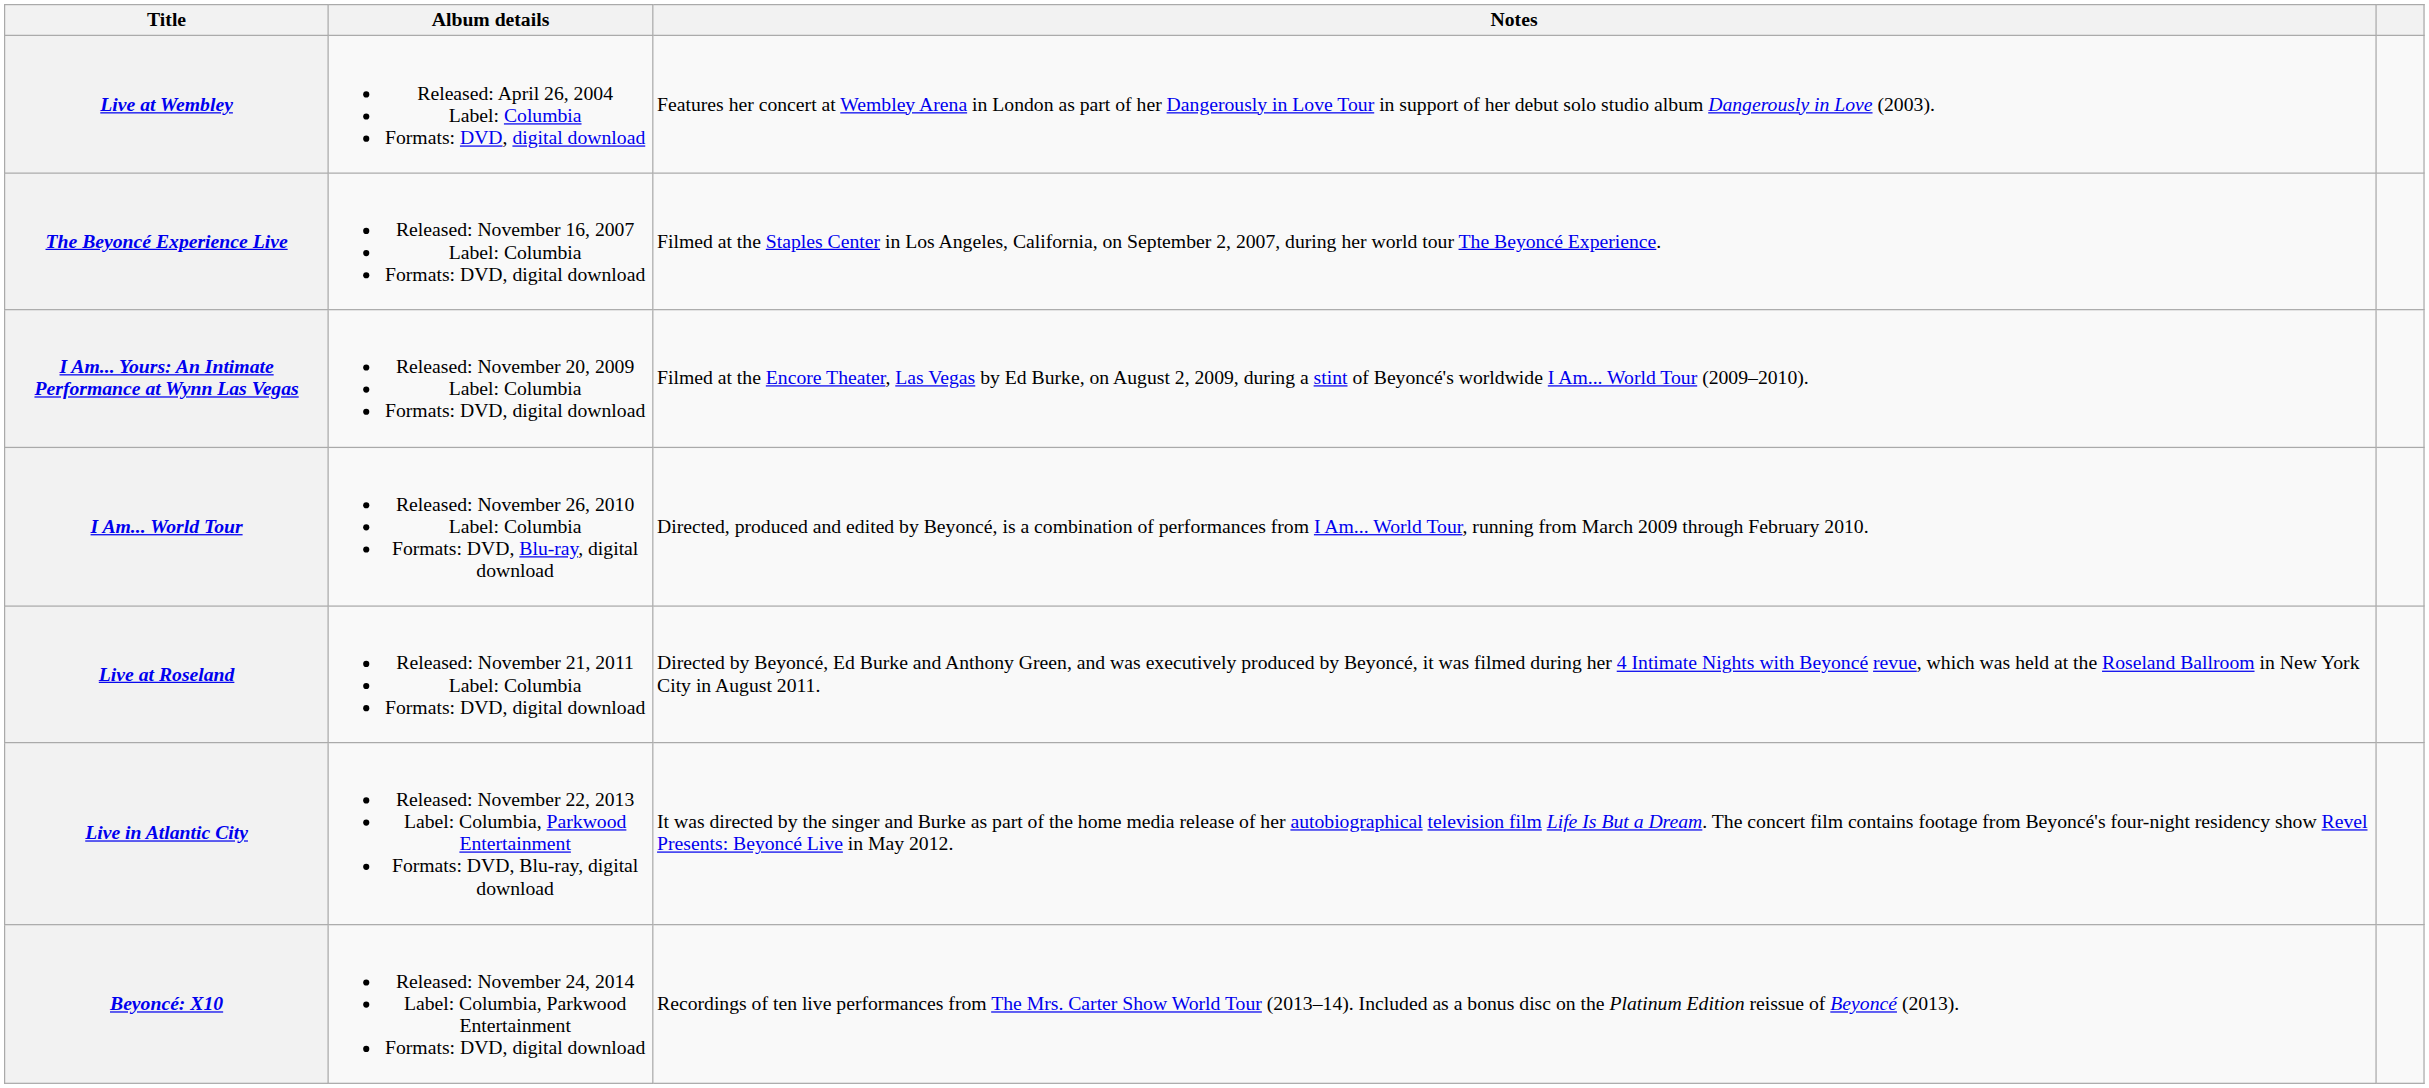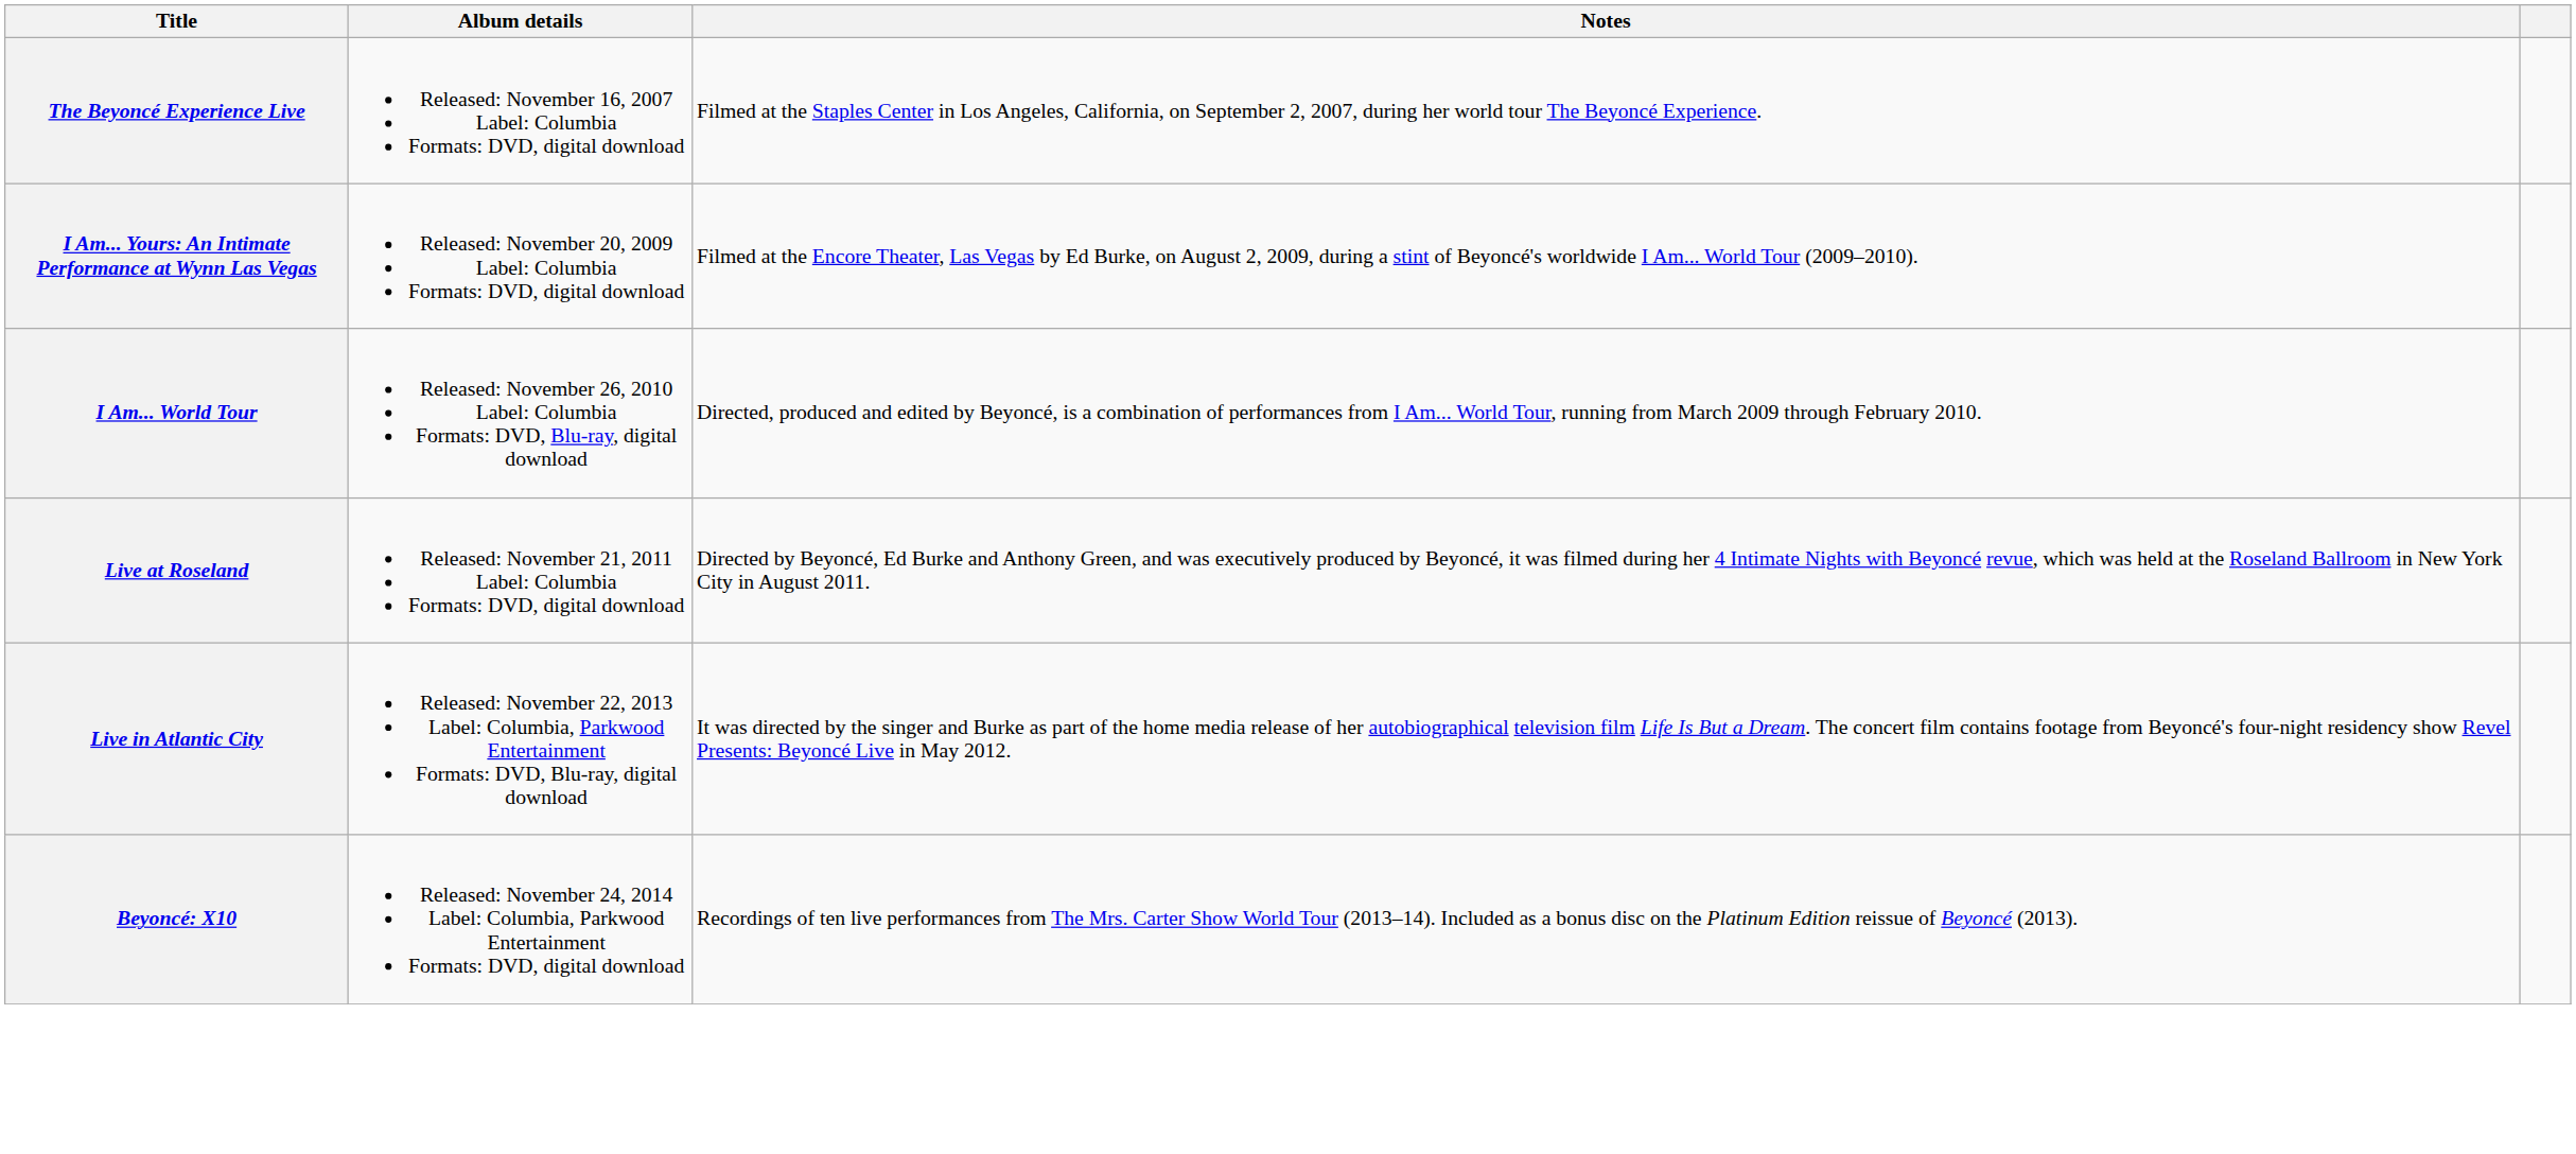 <table class="wikitable plainrowheaders" style="text-align:center;" border="1">
 <tr>
 <th scope="col" style="width:16em;">Title</th>
 <th scope="col" style="width:16em;">Album details</th>
 <th scope="col">Notes</th>
 <th scope="col" style="width:2em;" class="unsortable"></th>
-</tr>
-<tr>
-<th scope="row"><em><a href='#'>Live at Wembley</a></em></th>
-<td><br><ul><li>Released: April 26, 2004</li><li>Label: <a href='#'>Columbia</a></li><li>Formats: <a href='#'>DVD</a>, <a href='#'>digital download</a></li></ul></td>
-<td style="text-align:left;">Features her concert at <a href='#'>Wembley Arena</a> in London as part of her <a href='#'>Dangerously in Love Tour</a> in support of her debut solo studio album <em><a href='#'>Dangerously in Love</a></em> (2003).</td>
-<td></td>
 </tr>
 <tr>
 <th scope="row"><em><a href='#'>The Beyoncé Experience Live</a></em></th>
 <td><br><ul><li>Released: November 16, 2007</li><li>Label: Columbia</li><li>Formats: DVD, digital download</li></ul></td>
 <td style="text-align:left;">Filmed at the <a href='#'>Staples Center</a> in Los Angeles, California, on September 2, 2007, during her world tour <a href='#'>The Beyoncé Experience</a>.</td>
 <td></td>
 </tr>
 <tr>
 <th scope="row"><em><a href='#'>I Am... Yours: An Intimate Performance at Wynn Las Vegas</a></em></th>
 <td><br><ul><li>Released: November 20, 2009</li><li>Label: Columbia</li><li>Formats: DVD, digital download</li></ul></td>
 <td style="text-align:left;">Filmed at the <a href='#'>Encore Theater</a>, <a href='#'>Las Vegas</a> by Ed Burke, on August 2, 2009, during a <a href='#'>stint</a> of Beyoncé's worldwide <a href='#'>I Am... World Tour</a> (2009–2010).</td>
 <td></td>
 </tr>
 <tr>
 <th scope="row"><em><a href='#'>I Am... World Tour</a></em></th>
 <td><br><ul><li>Released: November 26, 2010</li><li>Label: Columbia</li><li>Formats: DVD, <a href='#'>Blu-ray</a>, digital download</li></ul></td>
 <td style="text-align:left;">Directed, produced and edited by Beyoncé, is a combination of performances from <a href='#'>I Am... World Tour</a>, running from March 2009 through February 2010.</td>
 <td></td>
 </tr>
 <tr>
 <th scope="row"><em><a href='#'>Live at Roseland</a></em></th>
 <td><br><ul><li>Released: November 21, 2011</li><li>Label: Columbia</li><li>Formats: DVD, digital download</li></ul></td>
 <td style="text-align:left;">Directed by Beyoncé, Ed Burke and Anthony Green, and was executively produced by Beyoncé, it was filmed during her <a href='#'>4 Intimate Nights with Beyoncé</a> <a href='#'>revue</a>, which was held at the <a href='#'>Roseland Ballroom</a> in New York City in August 2011.</td>
 <td></td>
 </tr>
 <tr>
 <th scope="row"><em><a href='#'>Live in Atlantic City</a></em></th>
 <td><br><ul><li>Released: November 22, 2013</li><li>Label: Columbia, <a href='#'>Parkwood Entertainment</a></li><li>Formats: DVD, Blu-ray, digital download</li></ul></td>
 <td style="text-align:left;">It was directed by the singer and Burke as part of the home media release of her <a href='#'>autobiographical</a> <a href='#'>television film</a> <em><a href='#'>Life Is But a Dream</a></em>. The concert film contains footage from Beyoncé's four-night residency show <a href='#'>Revel Presents: Beyoncé Live</a> in May 2012.</td>
 <td></td>
 </tr>
 <tr>
 <th scope="row"><em><a href='#'>Beyoncé: X10</a></em></th>
 <td><br><ul><li>Released: November 24, 2014</li><li>Label: Columbia, Parkwood Entertainment</li><li>Formats: DVD, digital download</li></ul></td>
 <td style="text-align:left;">Recordings of ten live performances from <a href='#'>The Mrs. Carter Show World Tour</a> (2013–14). Included as a bonus disc on the <em>Platinum Edition</em> reissue of <em><a href='#'>Beyoncé</a></em> (2013).</td>
 <td></td>
 </tr>
 </table>
